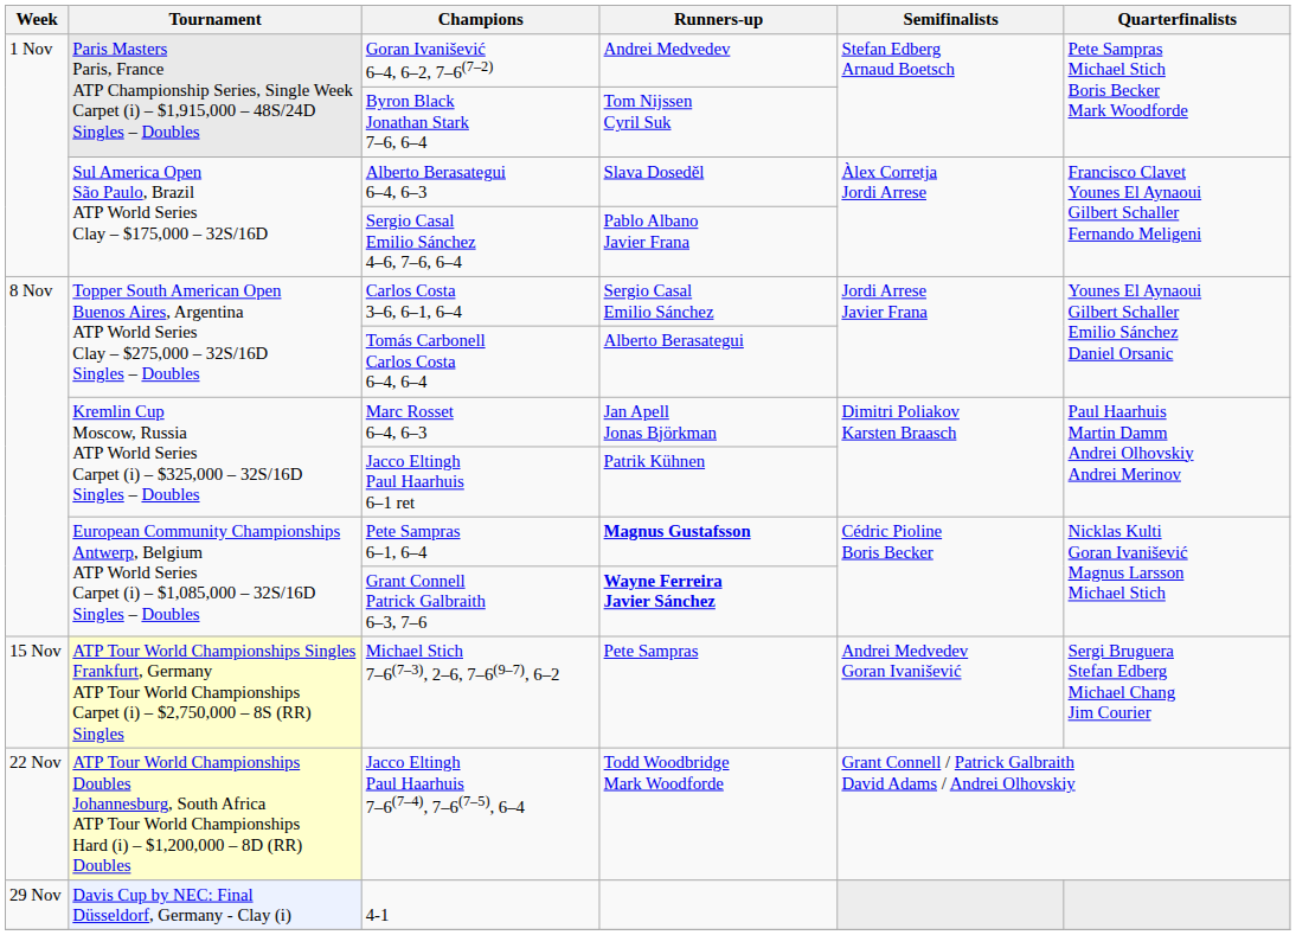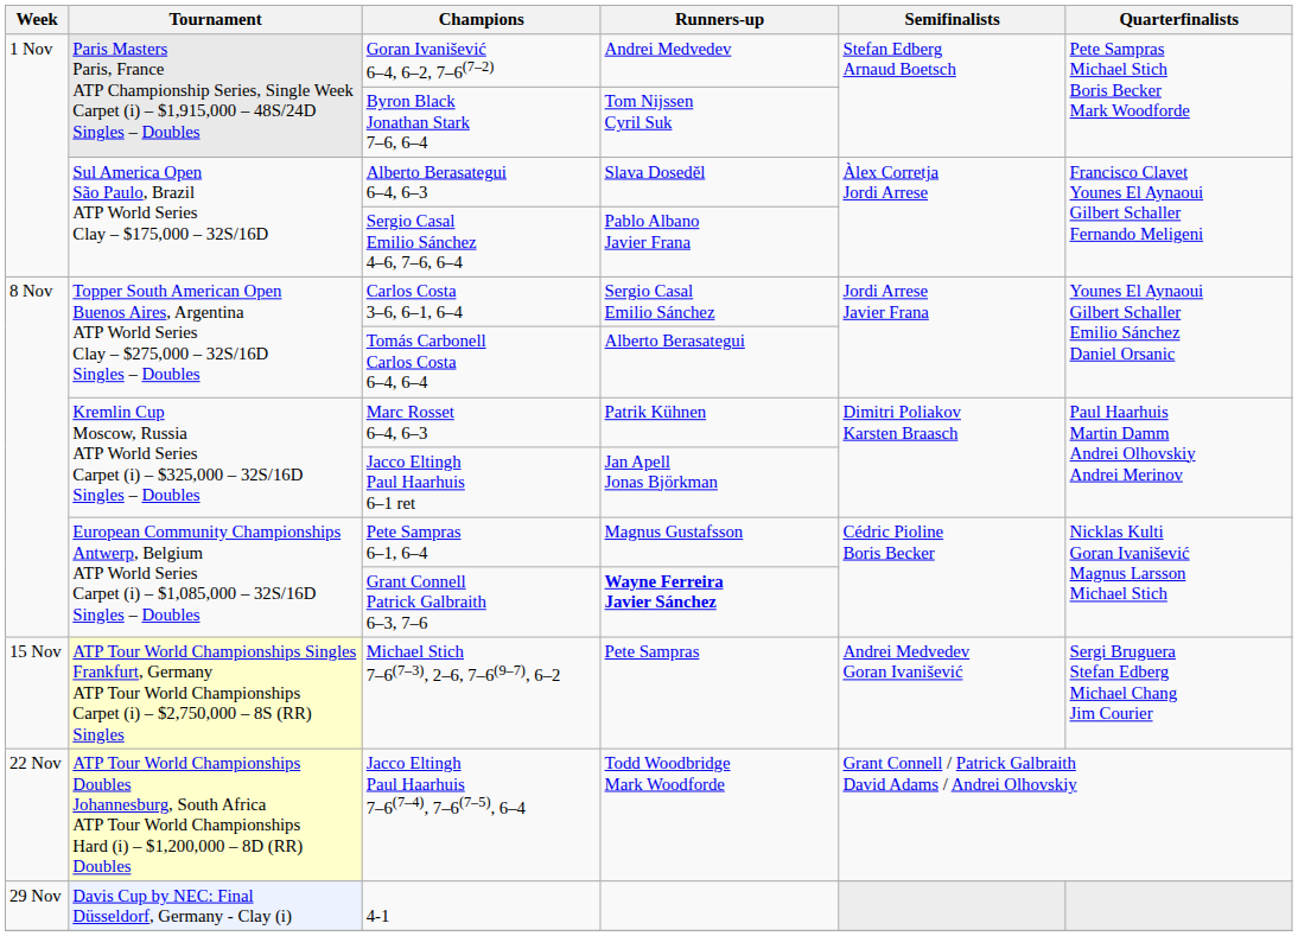 <table class=wikitable style=font-size:95%>
 <tr>
 <th style="width:48px;">Week</th>
 <th style="width:248px;">Tournament</th>
 <th style="width:200px;">Champions</th>
 <th style="width:200px;">Runners-up</th>
 <th style="width:190px;">Semifinalists</th>
 <th style="width:190px;">Quarterfinalists</th>
 </tr>
 <tr valign=top>
 <td rowspan=4>1 Nov</td>
 <td rowspan=2 bgcolor="E9E9E9"><a href='#'>Paris Masters</a><br>Paris, France<br>ATP Championship Series, Single Week<br>Carpet (i) – $1,915,000 – 48S/24D <br> <a href='#'>Singles</a> – <a href='#'>Doubles</a></td>
 <td> <a href='#'>Goran Ivanišević</a><br> 6–4, 6–2, 7–6<sup>(7–2)</sup></td>
 <td> <a href='#'>Andrei Medvedev</a></td>
 <td rowspan=2> <a href='#'>Stefan Edberg</a><br> <a href='#'>Arnaud Boetsch</a></td>
 <td rowspan=2> <a href='#'>Pete Sampras</a><br> <a href='#'>Michael Stich</a><br> <a href='#'>Boris Becker</a><br> <a href='#'>Mark Woodforde</a></td>
 </tr>
 <tr valign=top>
 <td> <a href='#'>Byron Black</a> <br>  <a href='#'>Jonathan Stark</a><br> 7–6, 6–4</td>
 <td> <a href='#'>Tom Nijssen</a> <br>  <a href='#'>Cyril Suk</a></td>
 </tr>
 <tr valign=top>
 <td rowspan=2><a href='#'>Sul America Open</a> <br> <a href='#'>São Paulo</a>, Brazil<br>ATP World Series<br>Clay – $175,000 – 32S/16D</td>
 <td> <a href='#'>Alberto Berasategui</a><br> 6–4, 6–3</td>
 <td> <a href='#'>Slava Doseděl</a></td>
 <td rowspan=2> <a href='#'>Àlex Corretja</a><br> <a href='#'>Jordi Arrese</a></td>
 <td rowspan=2> <a href='#'>Francisco Clavet</a><br> <a href='#'>Younes El Aynaoui</a><br> <a href='#'>Gilbert Schaller</a><br> <a href='#'>Fernando Meligeni</a></td>
 </tr>
 <tr valign=top>
 <td> <a href='#'>Sergio Casal</a> <br>  <a href='#'>Emilio Sánchez</a><br> 4–6, 7–6, 6–4</td>
 <td> <a href='#'>Pablo Albano</a> <br>  <a href='#'>Javier Frana</a></td>
 </tr>
 <tr valign=top>
 <td rowspan=6>8 Nov</td>
 <td rowspan=2><a href='#'>Topper South American Open</a> <br> <a href='#'>Buenos Aires</a>, Argentina<br>ATP World Series<br>Clay – $275,000 – 32S/16D <br> <a href='#'>Singles</a> – <a href='#'>Doubles</a></td>
 <td> <a href='#'>Carlos Costa</a><br> 3–6, 6–1, 6–4</td>
 <td> <a href='#'>Sergio Casal</a> <br>  <a href='#'>Emilio Sánchez</a></td>
 <td rowspan=2> <a href='#'>Jordi Arrese</a><br> <a href='#'>Javier Frana</a></td>
 <td rowspan=2> <a href='#'>Younes El Aynaoui</a><br> <a href='#'>Gilbert Schaller</a><br> <a href='#'>Emilio Sánchez</a><br> <a href='#'>Daniel Orsanic</a></td>
 </tr>
 <tr valign=top>
 <td> <a href='#'>Tomás Carbonell</a> <br>  <a href='#'>Carlos Costa</a><br> 6–4, 6–4</td>
 <td> <a href='#'>Alberto Berasategui</a></td>
 </tr>
 <tr valign=top>
 <td rowspan=2><a href='#'>Kremlin Cup</a> <br> Moscow, Russia<br>ATP World Series<br>Carpet (i) – $325,000 – 32S/16D <br> <a href='#'>Singles</a> – <a href='#'>Doubles</a></td>
 <td> <a href='#'>Marc Rosset</a><br> 6–4, 6–3</td>
-<td> <a href='#'>Jan Apell</a> <br>  <a href='#'>Jonas Björkman</a></td>
+<td> <a href='#'>Patrik Kühnen</a></td>
 <td rowspan=2> <a href='#'>Dimitri Poliakov</a><br> <a href='#'>Karsten Braasch</a></td>
 <td rowspan=2> <a href='#'>Paul Haarhuis</a><br> <a href='#'>Martin Damm</a><br> <a href='#'>Andrei Olhovskiy</a><br> <a href='#'>Andrei Merinov</a></td>
 </tr>
 <tr valign=top>
 <td> <a href='#'>Jacco Eltingh</a> <br>  <a href='#'>Paul Haarhuis</a><br> 6–1 ret</td>
-<td> <a href='#'>Patrik Kühnen</a></td>
+<td> <a href='#'>Jan Apell</a> <br>  <a href='#'>Jonas Björkman</a></td>
 </tr>
 <tr valign=top>
 <td rowspan=2><a href='#'>European Community Championships</a> <br> <a href='#'>Antwerp</a>, Belgium<br>ATP World Series<br>Carpet (i) – $1,085,000 – 32S/16D <br> <a href='#'>Singles</a> – <a href='#'>Doubles</a></td>
 <td> <a href='#'>Pete Sampras</a><br> 6–1, 6–4</td>
-<td><strong> <a href='#'>Magnus Gustafsson</a></strong></td>
+<td> <a href='#'>Magnus Gustafsson</a></td>
 <td rowspan=2> <a href='#'>Cédric Pioline</a><br> <a href='#'>Boris Becker</a></td>
 <td rowspan=2> <a href='#'>Nicklas Kulti</a><br> <a href='#'>Goran Ivanišević</a><br> <a href='#'>Magnus Larsson</a><br> <a href='#'>Michael Stich</a></td>
 </tr>
 <tr valign=top>
 <td> <a href='#'>Grant Connell</a> <br>  <a href='#'>Patrick Galbraith</a><br> 6–3, 7–6</td>
 <td><strong> <a href='#'>Wayne Ferreira</a> <br>  <a href='#'>Javier Sánchez</a></strong></td>
 </tr>
 <tr valign=top>
 <td>15 Nov</td>
 <td bgcolor=#FFFFCC><a href='#'>ATP Tour World Championships Singles</a><br> <a href='#'>Frankfurt</a>, Germany<br>ATP Tour World Championships<br>Carpet (i) – $2,750,000 – 8S (RR) <br> <a href='#'>Singles</a></td>
 <td> <a href='#'>Michael Stich</a><br> 7–6<sup>(7–3)</sup>, 2–6, 7–6<sup>(9–7)</sup>, 6–2</td>
 <td> <a href='#'>Pete Sampras</a></td>
 <td> <a href='#'>Andrei Medvedev</a><br> <a href='#'>Goran Ivanišević</a></td>
 <td> <a href='#'>Sergi Bruguera</a><br> <a href='#'>Stefan Edberg</a><br> <a href='#'>Michael Chang</a><br> <a href='#'>Jim Courier</a></td>
 </tr>
 <tr valign=top>
 <td>22 Nov</td>
 <td bgcolor=#FFFFCC><a href='#'>ATP Tour World Championships Doubles</a><br> <a href='#'>Johannesburg</a>, South Africa<br>ATP Tour World Championships<br>Hard (i) – $1,200,000 – 8D (RR) <br> <a href='#'>Doubles</a></td>
 <td> <a href='#'>Jacco Eltingh</a><br> <a href='#'>Paul Haarhuis</a><br> 7–6<sup>(7–4)</sup>, 7–6<sup>(7–5)</sup>, 6–4</td>
 <td> <a href='#'>Todd Woodbridge</a><br> <a href='#'>Mark Woodforde</a></td>
 <td colspan=2> <a href='#'>Grant Connell</a> /  <a href='#'>Patrick Galbraith</a> <br>  <a href='#'>David Adams</a> /  <a href='#'>Andrei Olhovskiy</a></td>
 </tr>
 <tr valign=top>
 <td rowspan=1>29 Nov</td>
 <td bgcolor="#ECF2FF" rowspan=1><a href='#'>Davis Cup by NEC: Final</a><br><a href='#'>Düsseldorf</a>, Germany - Clay (i)</td>
 <td><br>4-1</td>
 <td></td>
 <td bgcolor="#ededed"></td>
 <td bgcolor="#ededed"></td>
 </tr>
 <tr>
 </tr>
 </table>
